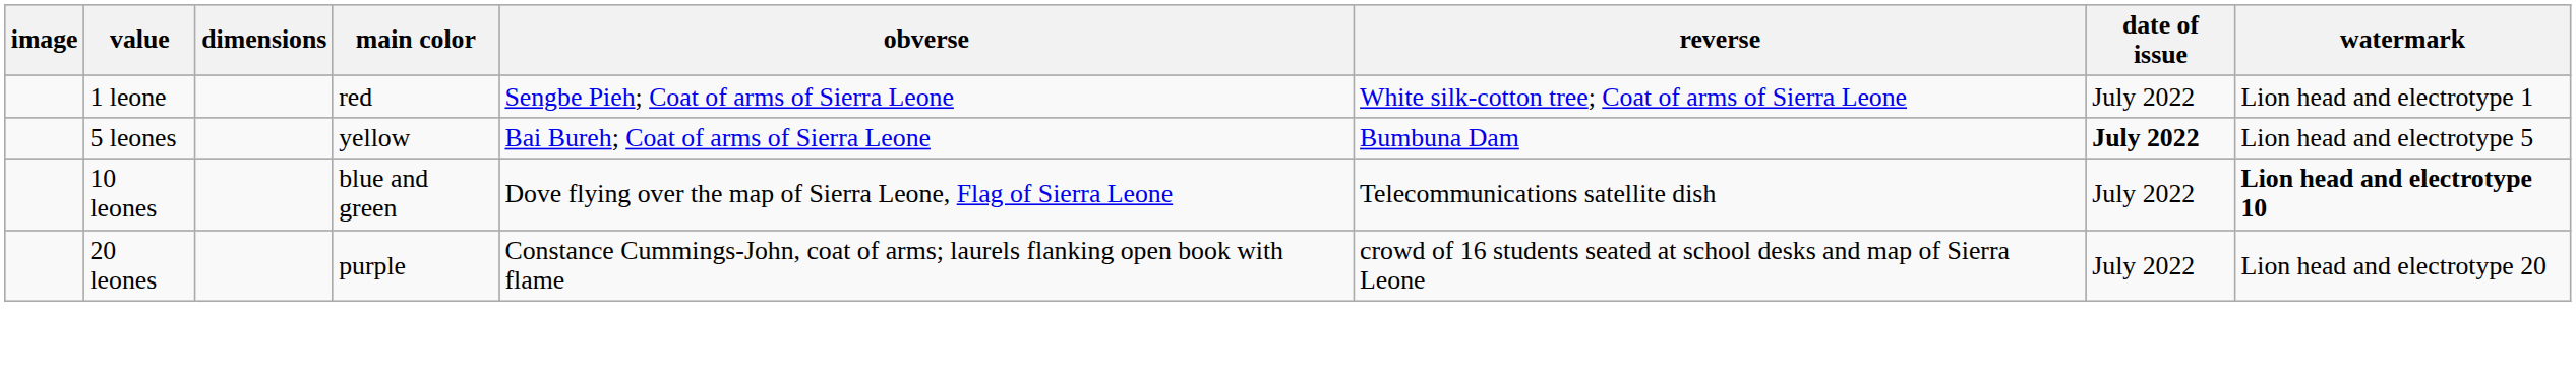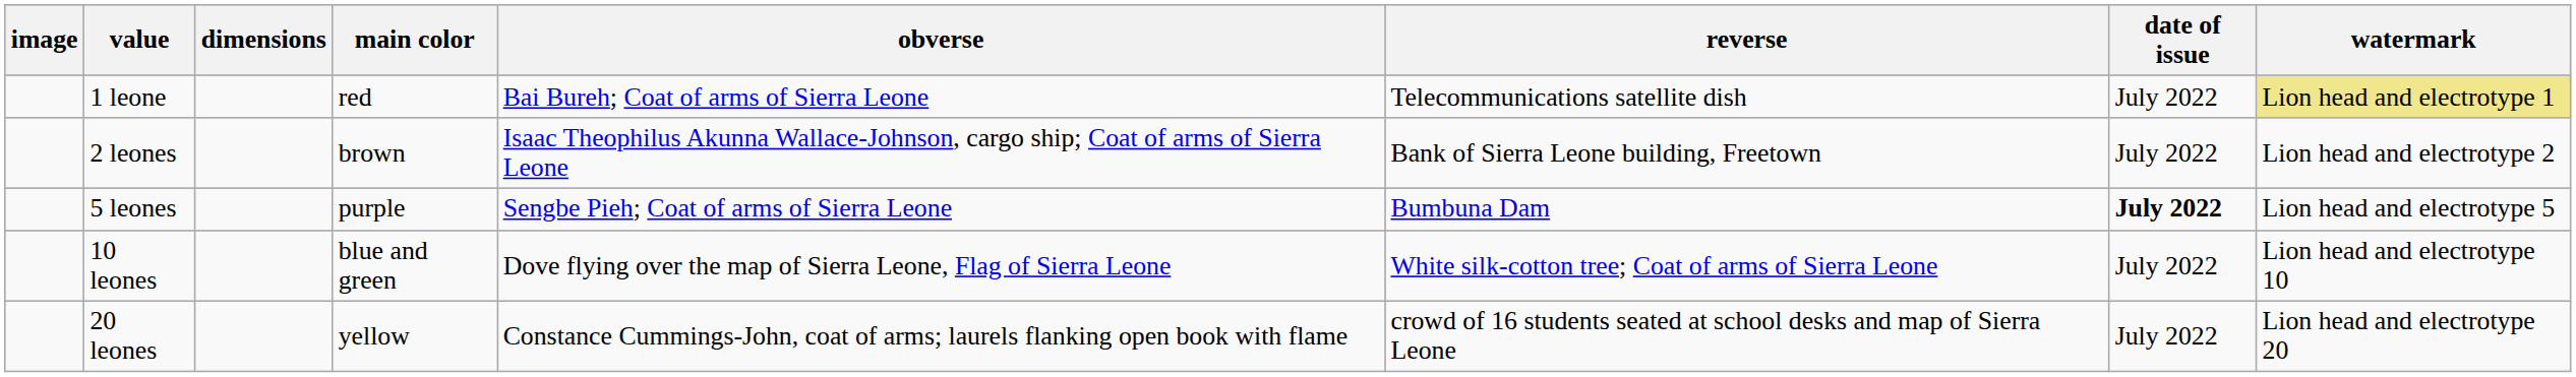 <table class="wikitable">
 <tr>
 <th>image</th>
 <th>value</th>
 <th>dimensions</th>
 <th>main color</th>
 <th>obverse</th>
 <th>reverse</th>
 <th>date of issue</th>
 <th>watermark</th>
 </tr>
 <tr>
 <td></td>
 <td>1 leone</td>
 <td></td>
 <td>red</td>
-<td><a href='#'>Sengbe Pieh</a>; <a href='#'>Coat of arms of Sierra Leone</a></td>
-<td><a href='#'>White silk-cotton tree</a>; <a href='#'>Coat of arms of Sierra Leone</a></td>
+<td><a href='#'>Bai Bureh</a>; <a href='#'>Coat of arms of Sierra Leone</a></td>
+<td>Telecommunications satellite dish</td>
 <td>July 2022</td>
-<td>Lion head and electrotype 1</td>
+<td style="background: khaki;">Lion head and electrotype 1</td>
+</tr>
+<tr>
+<td></td>
+<td>2 leones</td>
+<td></td>
+<td>brown</td>
+<td><a href='#'>Isaac Theophilus Akunna Wallace-Johnson</a>, cargo ship; <a href='#'>Coat of arms of Sierra Leone</a></td>
+<td>Bank of Sierra Leone building, Freetown</td>
+<td>July 2022</td>
+<td>Lion head and electrotype 2</td>
 </tr>
 <tr>
 <td></td>
 <td>5 leones</td>
 <td></td>
-<td>yellow</td>
-<td><a href='#'>Bai Bureh</a>; <a href='#'>Coat of arms of Sierra Leone</a></td>
+<td>purple</td>
+<td><a href='#'>Sengbe Pieh</a>; <a href='#'>Coat of arms of Sierra Leone</a></td>
 <td><a href='#'>Bumbuna Dam</a></td>
 <td><strong>July 2022</strong></td>
 <td>Lion head and electrotype 5</td>
 </tr>
 <tr>
 <td></td>
 <td>10 leones</td>
 <td></td>
 <td>blue and green</td>
 <td>Dove flying over the map of Sierra Leone, <a href='#'>Flag of Sierra Leone</a></td>
-<td>Telecommunications satellite dish</td>
+<td><a href='#'>White silk-cotton tree</a>; <a href='#'>Coat of arms of Sierra Leone</a></td>
 <td>July 2022</td>
-<td><strong>Lion head and electrotype 10</strong></td>
+<td>Lion head and electrotype 10</td>
 </tr>
 <tr>
 <td></td>
 <td>20 leones</td>
 <td></td>
-<td>purple</td>
+<td>yellow</td>
 <td>Constance Cummings-John, coat of arms; laurels flanking open book with flame</td>
 <td>crowd of 16 students seated at school desks and map of Sierra Leone</td>
 <td>July 2022</td>
 <td>Lion head and electrotype 20</td>
 </tr>
 </table>
